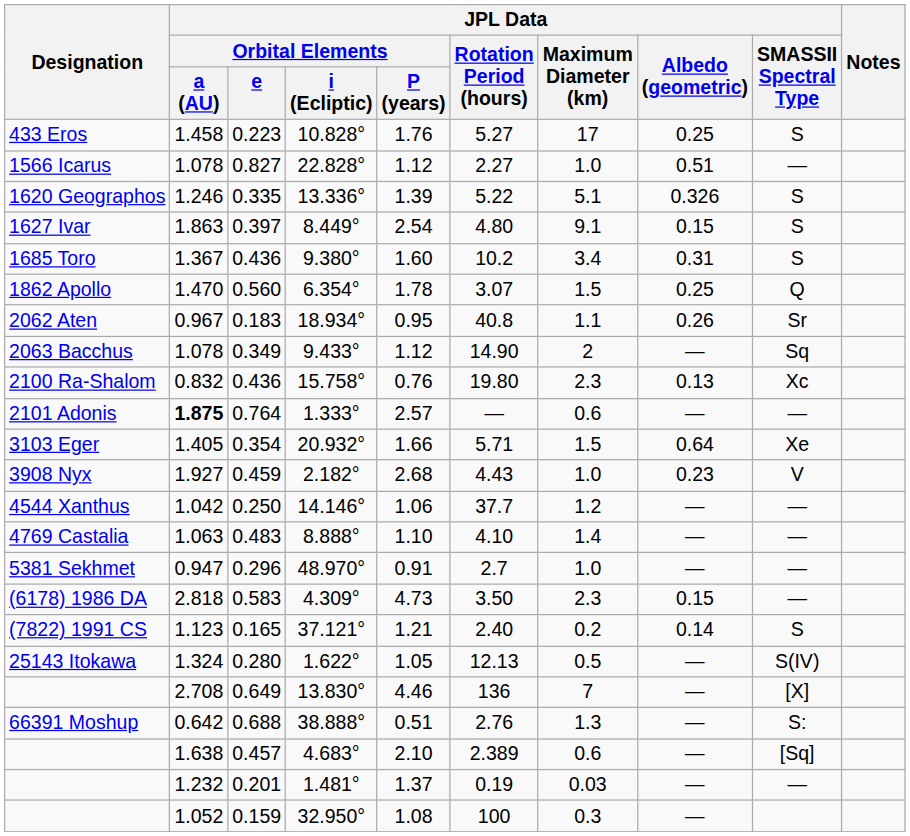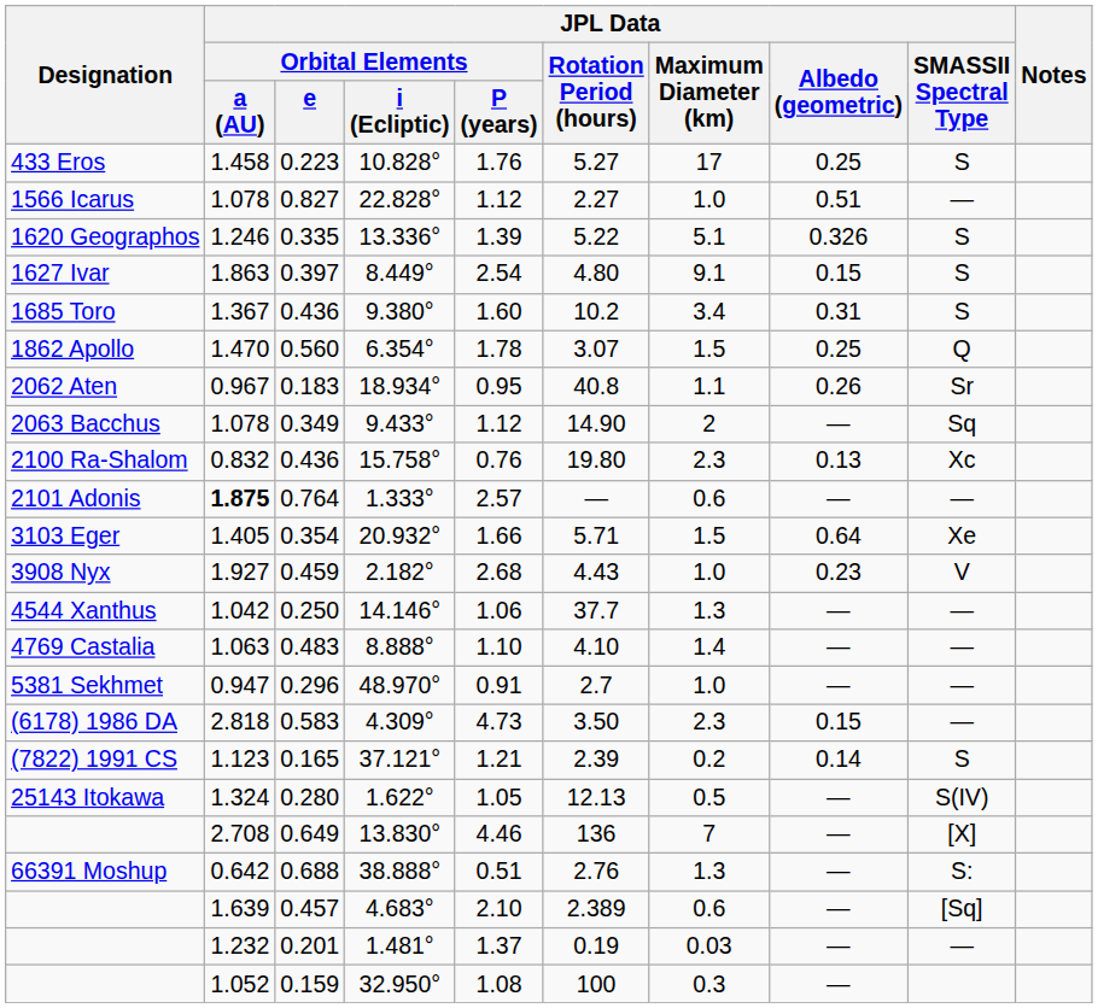 <table class="wikitable" style="text-align: center;">
 <tr>
 <th rowspan="3">Designation</th>
 <th colspan="8">JPL Data</th>
 <th rowspan="3">Notes</th>
 </tr>
 <tr>
 <th colspan="4"><a href='#'>Orbital Elements</a></th>
 <th rowspan="2"><a href='#'>Rotation<br>Period</a><br><span>(hours)</span></th>
 <th rowspan="2">Maximum<br>Diameter<br><span>(km)</span></th>
 <th rowspan="2"><a href='#'>Albedo</a><br><span>(<a href='#'>geometric</a>)</span></th>
 <th rowspan="2">SMASSII<br><a href='#'>Spectral<br>Type</a></th>
 </tr>
 <tr style="vertical-align:text-top;">
 <th><a href='#'>a</a><br><span>(<a href='#'>AU</a>)</span></th>
 <th><a href='#'>e</a></th>
 <th><a href='#'>i</a><br><span>(Ecliptic)</span></th>
 <th><a href='#'>P</a><br><span>(years)</span></th>
 </tr>
 <tr>
 <td style="text-align:left; white-space:nowrap;"><a href='#'>433 Eros</a></td>
 <td>1.458</td>
 <td>0.223</td>
 <td>10.828°</td>
 <td>1.76</td>
 <td>5.27</td>
 <td>17</td>
 <td>0.25</td>
 <td>S</td>
 <td></td>
 </tr>
 <tr>
 <td style="text-align:left; white-space:nowrap;"><a href='#'>1566 Icarus</a></td>
 <td>1.078</td>
 <td>0.827</td>
 <td>22.828°</td>
 <td>1.12</td>
 <td>2.27</td>
 <td>1.0</td>
 <td>0.51</td>
 <td>—</td>
 <td></td>
 </tr>
 <tr>
 <td style="text-align:left; white-space:nowrap;"><a href='#'>1620 Geographos</a></td>
 <td>1.246</td>
 <td>0.335</td>
 <td>13.336°</td>
 <td>1.39</td>
 <td>5.22</td>
 <td>5.1</td>
 <td>0.326</td>
 <td>S</td>
 <td></td>
 </tr>
 <tr>
 <td style="text-align:left; white-space:nowrap;"><a href='#'>1627 Ivar</a></td>
 <td>1.863</td>
 <td>0.397</td>
 <td>8.449°</td>
 <td>2.54</td>
 <td>4.80</td>
 <td>9.1</td>
 <td>0.15</td>
 <td>S</td>
 <td></td>
 </tr>
 <tr>
 <td style="text-align:left; white-space:nowrap;"><a href='#'>1685 Toro</a></td>
 <td>1.367</td>
 <td>0.436</td>
 <td>9.380°</td>
 <td>1.60</td>
 <td>10.2</td>
 <td>3.4</td>
 <td>0.31</td>
 <td>S</td>
 <td></td>
 </tr>
 <tr>
 <td style="text-align:left; white-space:nowrap;"><a href='#'>1862 Apollo</a></td>
 <td>1.470</td>
 <td>0.560</td>
 <td>6.354°</td>
 <td>1.78</td>
 <td>3.07</td>
 <td>1.5</td>
 <td>0.25</td>
 <td>Q</td>
 <td></td>
 </tr>
 <tr>
 <td style="text-align:left; white-space:nowrap;"><a href='#'>2062 Aten</a></td>
 <td>0.967</td>
 <td>0.183</td>
 <td>18.934°</td>
 <td>0.95</td>
 <td>40.8</td>
 <td>1.1</td>
 <td>0.26</td>
 <td>Sr</td>
 <td></td>
 </tr>
 <tr>
 <td style="text-align:left; white-space:nowrap;"><a href='#'>2063 Bacchus</a></td>
 <td>1.078</td>
 <td>0.349</td>
 <td>9.433°</td>
 <td>1.12</td>
 <td>14.90</td>
 <td>2</td>
 <td>—</td>
 <td>Sq</td>
 <td></td>
 </tr>
 <tr>
 <td style="text-align:left; white-space:nowrap;"><a href='#'>2100 Ra-Shalom</a></td>
 <td>0.832</td>
 <td>0.436</td>
 <td>15.758°</td>
 <td>0.76</td>
 <td>19.80</td>
 <td>2.3</td>
 <td>0.13</td>
 <td>Xc</td>
 <td></td>
 </tr>
 <tr>
 <td style="text-align:left; white-space:nowrap;"><a href='#'>2101 Adonis</a></td>
 <td><strong>1.875</strong></td>
 <td>0.764</td>
 <td>1.333°</td>
 <td>2.57</td>
 <td>—</td>
 <td>0.6</td>
 <td>—</td>
 <td>—</td>
 <td></td>
 </tr>
 <tr>
 <td style="text-align:left; white-space:nowrap;"><a href='#'>3103 Eger</a></td>
 <td>1.405</td>
 <td>0.354</td>
 <td>20.932°</td>
 <td>1.66</td>
 <td>5.71</td>
 <td>1.5</td>
 <td>0.64</td>
 <td>Xe</td>
 <td></td>
 </tr>
 <tr>
 <td style="text-align:left; white-space:nowrap;"><a href='#'>3908 Nyx</a></td>
 <td>1.927</td>
 <td>0.459</td>
 <td>2.182°</td>
 <td>2.68</td>
 <td>4.43</td>
 <td>1.0</td>
 <td>0.23</td>
 <td>V</td>
 <td></td>
 </tr>
 <tr>
 <td style="text-align:left; white-space:nowrap;"><a href='#'>4544 Xanthus</a></td>
 <td>1.042</td>
 <td>0.250</td>
 <td>14.146°</td>
 <td>1.06</td>
 <td>37.7</td>
-<td>1.2</td>
+<td>1.3</td>
 <td>—</td>
 <td>—</td>
 <td></td>
 </tr>
 <tr>
 <td style="text-align:left; white-space:nowrap;"><a href='#'>4769 Castalia</a></td>
 <td>1.063</td>
 <td>0.483</td>
 <td>8.888°</td>
 <td>1.10</td>
 <td>4.10</td>
 <td>1.4</td>
 <td>—</td>
 <td>—</td>
 <td></td>
 </tr>
 <tr>
 <td style="text-align:left; white-space:nowrap;"><a href='#'>5381 Sekhmet</a></td>
 <td>0.947</td>
 <td>0.296</td>
 <td>48.970°</td>
 <td>0.91</td>
 <td>2.7</td>
 <td>1.0</td>
 <td>—</td>
 <td>—</td>
 <td></td>
 </tr>
 <tr>
 <td style="text-align:left; white-space:nowrap;"><a href='#'>(6178) 1986 DA</a></td>
 <td>2.818</td>
 <td>0.583</td>
 <td>4.309°</td>
 <td>4.73</td>
 <td>3.50</td>
 <td>2.3</td>
 <td>0.15</td>
 <td>—</td>
 <td></td>
 </tr>
 <tr>
 <td style="text-align:left; white-space:nowrap;"><a href='#'>(7822) 1991 CS</a></td>
 <td>1.123</td>
 <td>0.165</td>
 <td>37.121°</td>
 <td>1.21</td>
-<td>2.40</td>
+<td>2.39</td>
 <td>0.2</td>
 <td>0.14</td>
 <td>S</td>
 <td></td>
 </tr>
 <tr>
 <td style="text-align:left; white-space:nowrap;"><a href='#'>25143 Itokawa</a></td>
 <td>1.324</td>
 <td>0.280</td>
 <td>1.622°</td>
 <td>1.05</td>
 <td>12.13</td>
 <td>0.5</td>
 <td>—</td>
 <td>S(IV)</td>
 <td></td>
 </tr>
 <tr>
 <td style="text-align:left; white-space:nowrap;"></td>
 <td>2.708</td>
 <td>0.649</td>
 <td>13.830°</td>
 <td>4.46</td>
 <td>136</td>
 <td>7</td>
 <td>—</td>
 <td>[X]</td>
 <td></td>
 </tr>
 <tr>
 <td style="text-align:left; white-space:nowrap;"><a href='#'>66391 Moshup</a></td>
 <td>0.642</td>
 <td>0.688</td>
 <td>38.888°</td>
 <td>0.51</td>
 <td>2.76</td>
 <td>1.3</td>
 <td>—</td>
 <td>S:</td>
 <td></td>
 </tr>
 <tr>
 <td style="text-align:left; white-space:nowrap;"></td>
-<td>1.638</td>
+<td>1.639</td>
 <td>0.457</td>
 <td>4.683°</td>
 <td>2.10</td>
 <td>2.389</td>
 <td>0.6</td>
 <td>—</td>
 <td>[Sq]</td>
 <td></td>
 </tr>
 <tr>
 <td style="text-align:left; white-space:nowrap;"></td>
 <td>1.232</td>
 <td>0.201</td>
 <td>1.481°</td>
 <td>1.37</td>
 <td>0.19</td>
 <td>0.03</td>
 <td>—</td>
 <td>—</td>
 <td></td>
 </tr>
 <tr>
 <td style="text-align:left; white-space:nowrap;"></td>
 <td>1.052</td>
 <td>0.159</td>
 <td>32.950°</td>
 <td>1.08</td>
 <td>100</td>
 <td>0.3</td>
 <td>—</td>
 <td></td>
 <td></td>
 </tr>
 </table>
